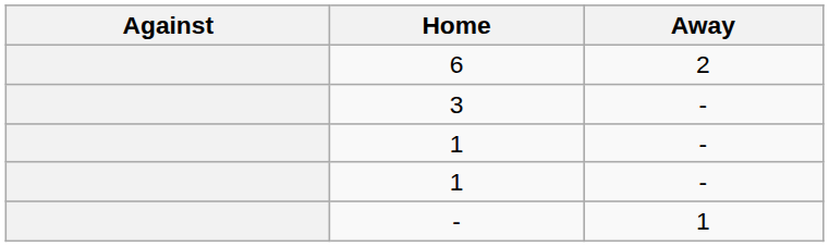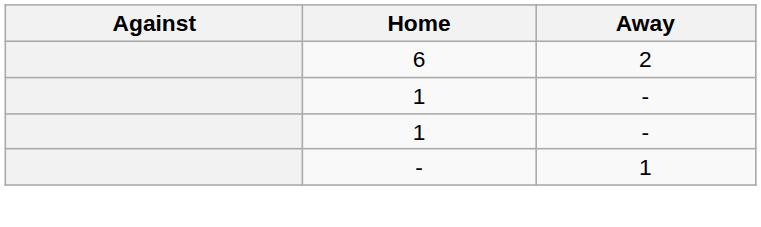 <table class="wikitable sortable" style="float: right; margin-left:1em; width: 30%; font-size: 90%;">
 <tr align=center>
 <th>Against</th>
 <th>Home</th>
 <th>Away</th>
 </tr>
 <tr align=center>
 <th></th>
 <td>6</td>
 <td>2</td>
-</tr>
-<tr align=center>
-<th></th>
-<td>3</td>
-<td>-</td>
 </tr>
 <tr align=center>
 <th></th>
 <td>1</td>
 <td>-</td>
 </tr>
 <tr align=center>
 <th></th>
 <td>1</td>
 <td>-</td>
 </tr>
 <tr align=center>
 <th></th>
 <td>-</td>
 <td>1</td>
 </tr>
 </table>
